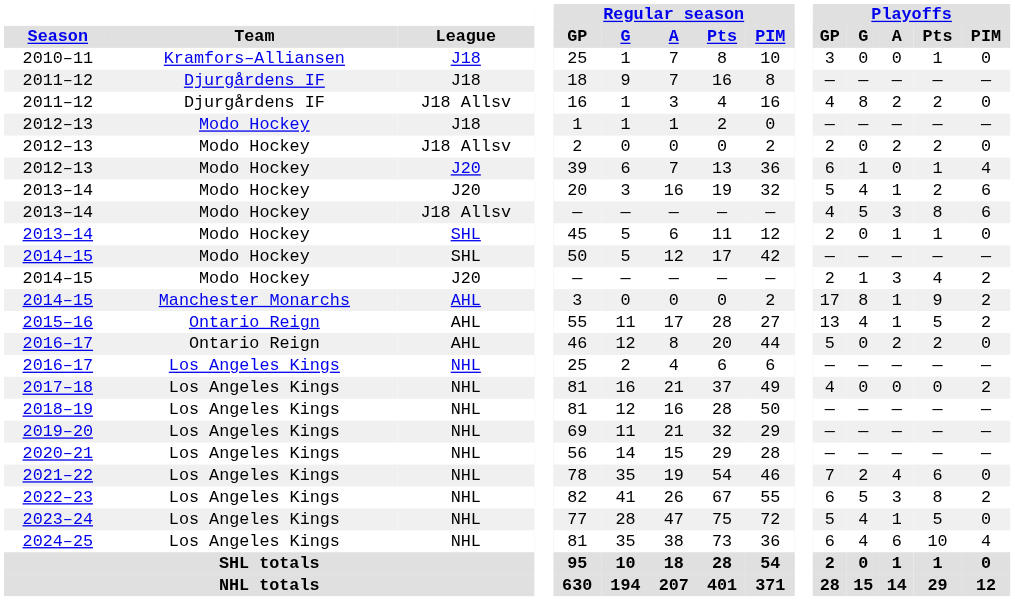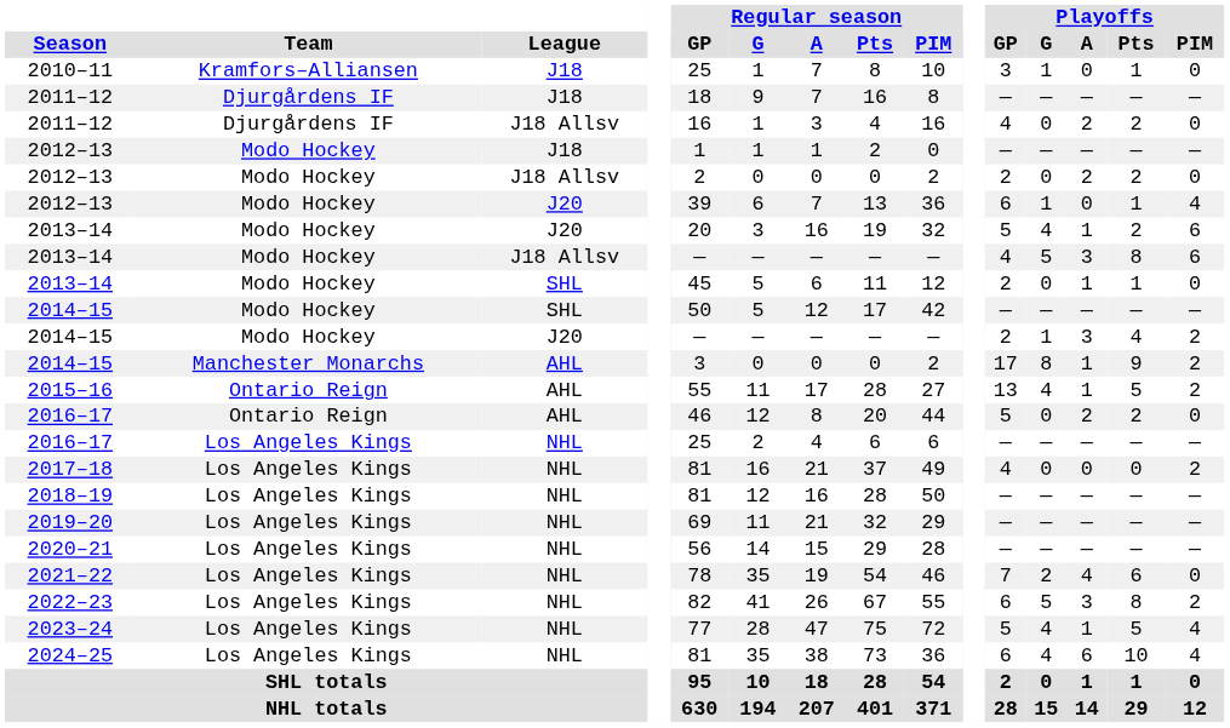 <table border="0" cellpadding="1" cellspacing="0" ID="Table3" style="text-align:center; width:60em">
 <tr bgcolor="#e0e0e0">
 <th colspan="3" bgcolor="#ffffff"> </th>
 <th rowspan="99" bgcolor="#ffffff"> </th>
 <th colspan="5"><a href='#'>Regular season</a></th>
 <th rowspan="99" bgcolor="#ffffff"> </th>
 <th colspan="5"><a href='#'>Playoffs</a></th>
 </tr>
 <tr bgcolor="#e0e0e0">
 <th><a href='#'>Season</a></th>
 <th>Team</th>
 <th>League</th>
 <th>GP</th>
 <th><a href='#'>G</a></th>
 <th><a href='#'>A</a></th>
 <th><a href='#'>Pts</a></th>
 <th><a href='#'>PIM</a></th>
 <th>GP</th>
 <th>G</th>
 <th>A</th>
 <th>Pts</th>
 <th>PIM</th>
 </tr>
 <tr>
 <td>2010–11</td>
 <td><a href='#'>Kramfors–Alliansen</a></td>
 <td><a href='#'>J18</a></td>
 <td>25</td>
 <td>1</td>
 <td>7</td>
 <td>8</td>
 <td>10</td>
 <td>3</td>
-<td>0</td>
+<td>1</td>
 <td>0</td>
 <td>1</td>
 <td>0</td>
 </tr>
 <tr bgcolor="#f0f0f0">
 <td>2011–12</td>
 <td><a href='#'>Djurgårdens IF</a></td>
 <td>J18</td>
 <td>18</td>
 <td>9</td>
 <td>7</td>
 <td>16</td>
 <td>8</td>
 <td>—</td>
 <td>—</td>
 <td>—</td>
 <td>—</td>
 <td>—</td>
 </tr>
 <tr>
 <td>2011–12</td>
 <td>Djurgårdens IF</td>
 <td>J18 Allsv</td>
 <td>16</td>
 <td>1</td>
 <td>3</td>
 <td>4</td>
 <td>16</td>
 <td>4</td>
-<td>8</td>
+<td>0</td>
 <td>2</td>
 <td>2</td>
 <td>0</td>
 </tr>
 <tr bgcolor="#f0f0f0">
 <td>2012–13</td>
 <td><a href='#'>Modo Hockey</a></td>
 <td>J18</td>
 <td>1</td>
 <td>1</td>
 <td>1</td>
 <td>2</td>
 <td>0</td>
 <td>—</td>
 <td>—</td>
 <td>—</td>
 <td>—</td>
 <td>—</td>
 </tr>
 <tr>
 <td>2012–13</td>
 <td>Modo Hockey</td>
 <td>J18 Allsv</td>
 <td>2</td>
 <td>0</td>
 <td>0</td>
 <td>0</td>
 <td>2</td>
 <td>2</td>
 <td>0</td>
 <td>2</td>
 <td>2</td>
 <td>0</td>
 </tr>
 <tr bgcolor="#f0f0f0">
 <td>2012–13</td>
 <td>Modo Hockey</td>
 <td><a href='#'>J20</a></td>
 <td>39</td>
 <td>6</td>
 <td>7</td>
 <td>13</td>
 <td>36</td>
 <td>6</td>
 <td>1</td>
 <td>0</td>
 <td>1</td>
 <td>4</td>
 </tr>
 <tr>
 <td>2013–14</td>
 <td>Modo Hockey</td>
 <td>J20</td>
 <td>20</td>
 <td>3</td>
 <td>16</td>
 <td>19</td>
 <td>32</td>
 <td>5</td>
 <td>4</td>
 <td>1</td>
 <td>2</td>
 <td>6</td>
 </tr>
 <tr bgcolor="#f0f0f0">
 <td>2013–14</td>
 <td>Modo Hockey</td>
 <td>J18 Allsv</td>
 <td>—</td>
 <td>—</td>
 <td>—</td>
 <td>—</td>
 <td>—</td>
 <td>4</td>
 <td>5</td>
 <td>3</td>
 <td>8</td>
 <td>6</td>
 </tr>
 <tr>
 <td><a href='#'>2013–14</a></td>
 <td>Modo Hockey</td>
 <td><a href='#'>SHL</a></td>
 <td>45</td>
 <td>5</td>
 <td>6</td>
 <td>11</td>
 <td>12</td>
 <td>2</td>
 <td>0</td>
 <td>1</td>
 <td>1</td>
 <td>0</td>
 </tr>
 <tr bgcolor="#f0f0f0">
 <td><a href='#'>2014–15</a></td>
 <td>Modo Hockey</td>
 <td>SHL</td>
 <td>50</td>
 <td>5</td>
 <td>12</td>
 <td>17</td>
 <td>42</td>
 <td>—</td>
 <td>—</td>
 <td>—</td>
 <td>—</td>
 <td>—</td>
 </tr>
 <tr>
 <td>2014–15</td>
 <td>Modo Hockey</td>
 <td>J20</td>
 <td>—</td>
 <td>—</td>
 <td>—</td>
 <td>—</td>
 <td>—</td>
 <td>2</td>
 <td>1</td>
 <td>3</td>
 <td>4</td>
 <td>2</td>
 </tr>
 <tr bgcolor="#f0f0f0">
 <td><a href='#'>2014–15</a></td>
 <td><a href='#'>Manchester Monarchs</a></td>
 <td><a href='#'>AHL</a></td>
 <td>3</td>
 <td>0</td>
 <td>0</td>
 <td>0</td>
 <td>2</td>
 <td>17</td>
 <td>8</td>
 <td>1</td>
 <td>9</td>
 <td>2</td>
 </tr>
 <tr>
 <td><a href='#'>2015–16</a></td>
 <td><a href='#'>Ontario Reign</a></td>
 <td>AHL</td>
 <td>55</td>
 <td>11</td>
 <td>17</td>
 <td>28</td>
 <td>27</td>
 <td>13</td>
 <td>4</td>
 <td>1</td>
 <td>5</td>
 <td>2</td>
 </tr>
 <tr bgcolor="#f0f0f0">
 <td><a href='#'>2016–17</a></td>
 <td>Ontario Reign</td>
 <td>AHL</td>
 <td>46</td>
 <td>12</td>
 <td>8</td>
 <td>20</td>
 <td>44</td>
 <td>5</td>
 <td>0</td>
 <td>2</td>
 <td>2</td>
 <td>0</td>
 </tr>
 <tr>
 <td><a href='#'>2016–17</a></td>
 <td><a href='#'>Los Angeles Kings</a></td>
 <td><a href='#'>NHL</a></td>
 <td>25</td>
 <td>2</td>
 <td>4</td>
 <td>6</td>
 <td>6</td>
 <td>—</td>
 <td>—</td>
 <td>—</td>
 <td>—</td>
 <td>—</td>
 </tr>
 <tr bgcolor="#f0f0f0">
 <td><a href='#'>2017–18</a></td>
 <td>Los Angeles Kings</td>
 <td>NHL</td>
 <td>81</td>
 <td>16</td>
 <td>21</td>
 <td>37</td>
 <td>49</td>
 <td>4</td>
 <td>0</td>
 <td>0</td>
 <td>0</td>
 <td>2</td>
 </tr>
 <tr>
 <td><a href='#'>2018–19</a></td>
 <td>Los Angeles Kings</td>
 <td>NHL</td>
 <td>81</td>
 <td>12</td>
 <td>16</td>
 <td>28</td>
 <td>50</td>
 <td>—</td>
 <td>—</td>
 <td>—</td>
 <td>—</td>
 <td>—</td>
 </tr>
 <tr bgcolor="#f0f0f0">
 <td><a href='#'>2019–20</a></td>
 <td>Los Angeles Kings</td>
 <td>NHL</td>
 <td>69</td>
 <td>11</td>
 <td>21</td>
 <td>32</td>
 <td>29</td>
 <td>—</td>
 <td>—</td>
 <td>—</td>
 <td>—</td>
 <td>—</td>
 </tr>
 <tr>
 <td><a href='#'>2020–21</a></td>
 <td>Los Angeles Kings</td>
 <td>NHL</td>
 <td>56</td>
 <td>14</td>
 <td>15</td>
 <td>29</td>
 <td>28</td>
 <td>—</td>
 <td>—</td>
 <td>—</td>
 <td>—</td>
 <td>—</td>
 </tr>
 <tr bgcolor="#f0f0f0">
 <td><a href='#'>2021–22</a></td>
 <td>Los Angeles Kings</td>
 <td>NHL</td>
 <td>78</td>
 <td>35</td>
 <td>19</td>
 <td>54</td>
 <td>46</td>
 <td>7</td>
 <td>2</td>
 <td>4</td>
 <td>6</td>
 <td>0</td>
 </tr>
 <tr>
 <td><a href='#'>2022–23</a></td>
 <td>Los Angeles Kings</td>
 <td>NHL</td>
 <td>82</td>
 <td>41</td>
 <td>26</td>
 <td>67</td>
 <td>55</td>
 <td>6</td>
 <td>5</td>
 <td>3</td>
 <td>8</td>
 <td>2</td>
 </tr>
 <tr bgcolor="#f0f0f0">
 <td><a href='#'>2023–24</a></td>
 <td>Los Angeles Kings</td>
 <td>NHL</td>
 <td>77</td>
 <td>28</td>
 <td>47</td>
 <td>75</td>
 <td>72</td>
 <td>5</td>
 <td>4</td>
 <td>1</td>
 <td>5</td>
-<td>0</td>
+<td>4</td>
 </tr>
 <tr>
 <td><a href='#'>2024–25</a></td>
 <td>Los Angeles Kings</td>
 <td>NHL</td>
 <td>81</td>
 <td>35</td>
 <td>38</td>
 <td>73</td>
 <td>36</td>
 <td>6</td>
 <td>4</td>
 <td>6</td>
 <td>10</td>
 <td>4</td>
 </tr>
 <tr bgcolor="#e0e0e0">
 <th colspan="3">SHL totals</th>
 <th>95</th>
 <th>10</th>
 <th>18</th>
 <th>28</th>
 <th>54</th>
 <th>2</th>
 <th>0</th>
 <th>1</th>
 <th>1</th>
 <th>0</th>
 </tr>
 <tr bgcolor="#e0e0e0">
 <th colspan="3">NHL totals</th>
 <th>630</th>
 <th>194</th>
 <th>207</th>
 <th>401</th>
 <th>371</th>
 <th>28</th>
 <th>15</th>
 <th>14</th>
 <th>29</th>
 <th>12</th>
 </tr>
 </table>
